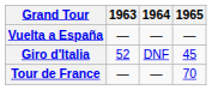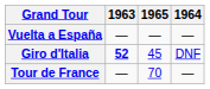 <table class="wikitable plainrowheaders">
 <tr>
 <th scope="col"><a href='#'>Grand Tour</a></th>
 <th scope="col">1963</th>
+<th scope="col">1965</th>
 <th scope="col">1964</th>
-<th scope="col">1965</th>
 </tr>
 <tr style="text-align:center;">
 <th scope="row"> <a href='#'>Vuelta a España</a></th>
 <td>—</td>
 <td>—</td>
 <td>—</td>
 </tr>
 <tr style="text-align:center;">
 <th scope="row"> <a href='#'>Giro d'Italia</a></th>
-<td><a href='#'>52</a></td>
+<td><strong><a href='#'>52</a></strong></td>
+<td><a href='#'>45</a></td>
 <td><a href='#'>DNF</a></td>
-<td><a href='#'>45</a></td>
 </tr>
 <tr style="text-align:center;">
 <th scope="row"> <a href='#'>Tour de France</a></th>
 <td>—</td>
+<td><a href='#'>70</a></td>
 <td>—</td>
-<td><a href='#'>70</a></td>
 </tr>
 </table>
